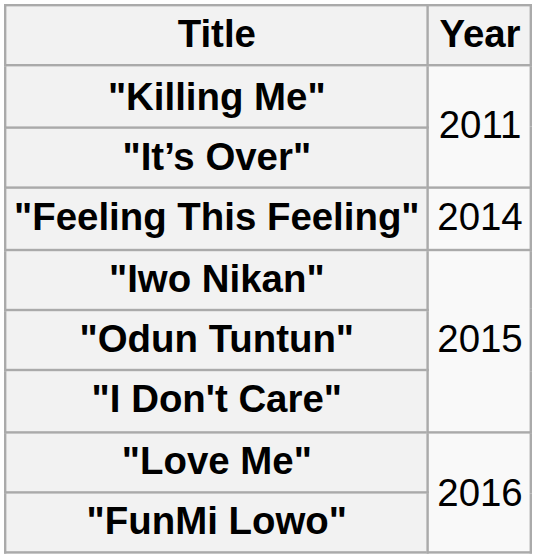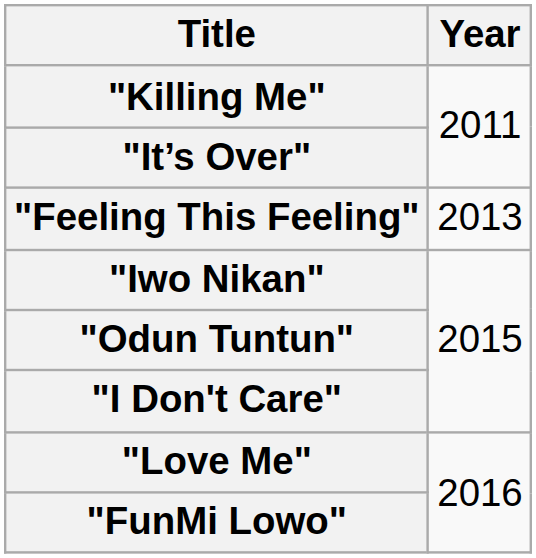 <table class="wikitable plainrowheaders" style="text-align:center;">
 <tr>
 <th scope="col">Title</th>
 <th scope="col">Year</th>
 </tr>
 <tr>
 <th scope="row">"Killing Me"</th>
 <td rowspan="2">2011</td>
 </tr>
 <tr>
 <th scope="row">"It’s Over"</th>
 </tr>
 <tr>
 <th scope="row">"Feeling This Feeling"</th>
-<td>2014</td>
+<td>2013</td>
 </tr>
 <tr>
 <th scope="row">"Iwo Nikan"</th>
 <td rowspan="3">2015</td>
 </tr>
 <tr>
 <th scope="row">"Odun Tuntun"</th>
 </tr>
 <tr>
 <th scope="row">"I Don't Care"</th>
 </tr>
 <tr>
 <th scope="row">"Love Me"</th>
 <td rowspan="2">2016</td>
 </tr>
 <tr>
 <th scope="row">"FunMi Lowo"</th>
 </tr>
 </table>
